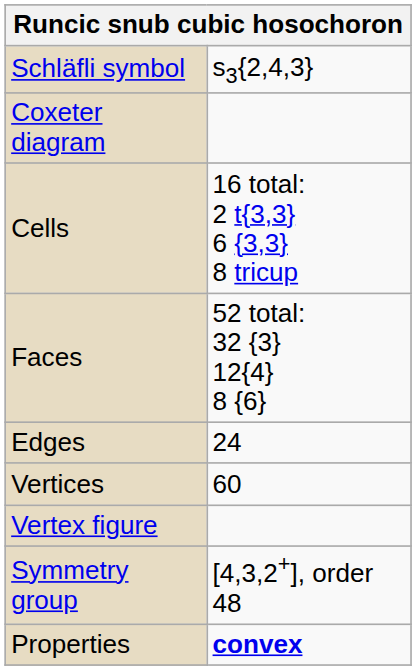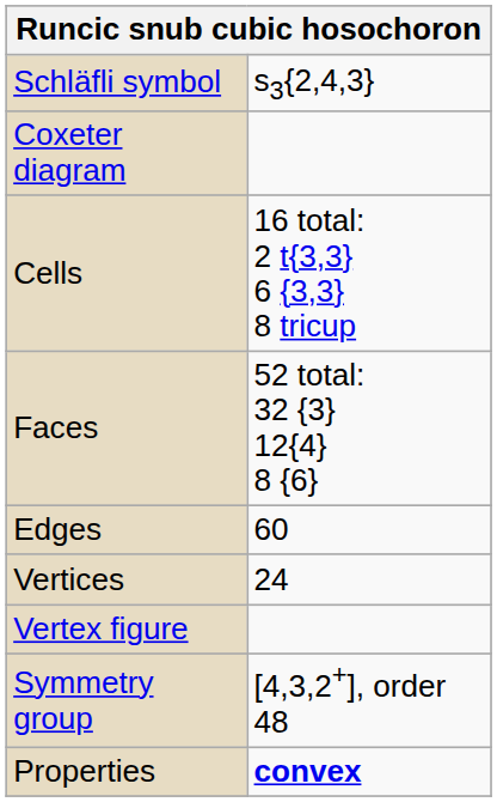 <table class="wikitable" align="right" style="margin-left:10px" width="250">
 <tr>
 <th bgcolor=#e7dcc3 colspan=2>Runcic snub cubic hosochoron</th>
 </tr>
 <tr>
 <td bgcolor=#e7dcc3><a href='#'>Schläfli symbol</a></td>
 <td>s<sub>3</sub>{2,4,3}</td>
 </tr>
 <tr>
 <td bgcolor=#e7dcc3><a href='#'>Coxeter diagram</a></td>
 <td></td>
 </tr>
 <tr>
 <td bgcolor=#e7dcc3>Cells</td>
 <td>16 total:<br> 2 <a href='#'>t{3,3}</a> <br>6 <a href='#'>{3,3}</a> <br>8 <a href='#'>tricup</a> </td>
 </tr>
 <tr>
 <td bgcolor=#e7dcc3>Faces</td>
 <td>52 total:<br>32 {3}<br>12{4}<br>8 {6}</td>
 </tr>
 <tr>
 <td bgcolor=#e7dcc3>Edges</td>
-<td>24</td>
+<td>60</td>
 </tr>
 <tr>
 <td bgcolor=#e7dcc3>Vertices</td>
-<td>60</td>
+<td>24</td>
 </tr>
 <tr>
 <td bgcolor=#e7dcc3><a href='#'>Vertex figure</a></td>
 <td></td>
 </tr>
 <tr>
 <td bgcolor=#e7dcc3><a href='#'>Symmetry group</a></td>
 <td>[4,3,2<sup>+</sup>], order 48</td>
 </tr>
 <tr>
 <td bgcolor=#e7dcc3>Properties</td>
 <td><strong><a href='#'>convex</a></strong></td>
 </tr>
 </table>
